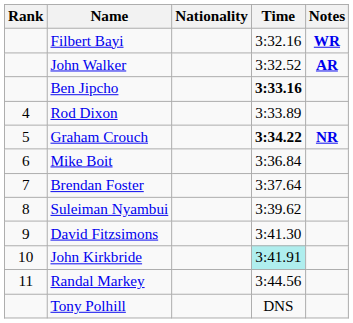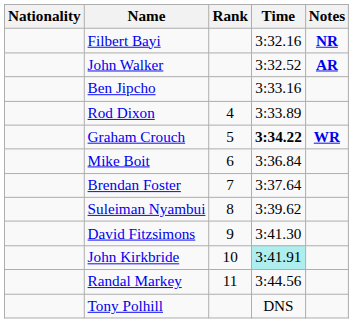 <table class="wikitable sortable" style=" text-align:center;">
 <tr>
+<th scope=col>Nationality</th>
+<th scope=col>Name</th>
 <th scope=col>Rank</th>
-<th scope=col>Name</th>
-<th scope=col>Nationality</th>
 <th scope=col>Time</th>
 <th scope=col>Notes</th>
 </tr>
 <tr>
+<td style="text-align:left;"></td>
+<td style="text-align:left;"><a href='#'>Filbert Bayi</a></td>
 <td></td>
-<td style="text-align:left;"><a href='#'>Filbert Bayi</a></td>
-<td style="text-align:left;"></td>
 <td>3:32.16</td>
-<td><strong><a href='#'>WR</a></strong></td>
+<td><strong><a href='#'>NR</a></strong></td>
 </tr>
 <tr>
+<td style="text-align:left;"></td>
+<td style="text-align:left;"><a href='#'>John Walker</a></td>
 <td></td>
-<td style="text-align:left;"><a href='#'>John Walker</a></td>
-<td style="text-align:left;"></td>
 <td>3:32.52</td>
 <td><strong><a href='#'>AR</a></strong></td>
 </tr>
 <tr>
+<td style="text-align:left;"></td>
+<td style="text-align:left;"><a href='#'>Ben Jipcho</a></td>
 <td></td>
-<td style="text-align:left;"><a href='#'>Ben Jipcho</a></td>
-<td style="text-align:left;"></td>
-<td><strong>3:33.16</strong></td>
+<td>3:33.16</td>
 <td></td>
 </tr>
 <tr>
+<td style="text-align:left;"></td>
+<td style="text-align:left;"><a href='#'>Rod Dixon</a></td>
 <td>4</td>
-<td style="text-align:left;"><a href='#'>Rod Dixon</a></td>
-<td style="text-align:left;"></td>
 <td>3:33.89</td>
 <td></td>
 </tr>
 <tr>
+<td style="text-align:left;"></td>
+<td style="text-align:left;"><a href='#'>Graham Crouch</a></td>
 <td>5</td>
-<td style="text-align:left;"><a href='#'>Graham Crouch</a></td>
-<td style="text-align:left;"></td>
 <td><strong>3:34.22</strong></td>
-<td><strong><a href='#'>NR</a></strong></td>
+<td><strong><a href='#'>WR</a></strong></td>
 </tr>
 <tr>
+<td style="text-align:left;"></td>
+<td style="text-align:left;"><a href='#'>Mike Boit</a></td>
 <td>6</td>
-<td style="text-align:left;"><a href='#'>Mike Boit</a></td>
-<td style="text-align:left;"></td>
 <td>3:36.84</td>
 <td></td>
 </tr>
 <tr>
+<td style="text-align:left;"></td>
+<td style="text-align:left;"><a href='#'>Brendan Foster</a></td>
 <td>7</td>
-<td style="text-align:left;"><a href='#'>Brendan Foster</a></td>
-<td style="text-align:left;"></td>
 <td>3:37.64</td>
 <td></td>
 </tr>
 <tr>
+<td style="text-align:left;"></td>
+<td style="text-align:left;"><a href='#'>Suleiman Nyambui</a></td>
 <td>8</td>
-<td style="text-align:left;"><a href='#'>Suleiman Nyambui</a></td>
-<td style="text-align:left;"></td>
 <td>3:39.62</td>
 <td></td>
 </tr>
 <tr>
+<td style="text-align:left;"></td>
+<td style="text-align:left;"><a href='#'>David Fitzsimons</a></td>
 <td>9</td>
-<td style="text-align:left;"><a href='#'>David Fitzsimons</a></td>
-<td style="text-align:left;"></td>
 <td>3:41.30</td>
 <td></td>
 </tr>
 <tr>
+<td style="text-align:left;"></td>
+<td style="text-align:left;"><a href='#'>John Kirkbride</a></td>
 <td>10</td>
-<td style="text-align:left;"><a href='#'>John Kirkbride</a></td>
-<td style="text-align:left;"></td>
 <td style="background: paleturquoise;">3:41.91</td>
 <td></td>
 </tr>
 <tr>
+<td style="text-align:left;"></td>
+<td style="text-align:left;"><a href='#'>Randal Markey</a></td>
 <td>11</td>
-<td style="text-align:left;"><a href='#'>Randal Markey</a></td>
-<td style="text-align:left;"></td>
 <td>3:44.56</td>
 <td></td>
 </tr>
 <tr>
+<td style="text-align:left;"></td>
+<td style="text-align:left;"><a href='#'>Tony Polhill</a></td>
 <td data-sort-value="12"></td>
-<td style="text-align:left;"><a href='#'>Tony Polhill</a></td>
-<td style="text-align:left;"></td>
 <td data-sort-value="9:99.99">DNS</td>
 <td></td>
 </tr>
 </table>
